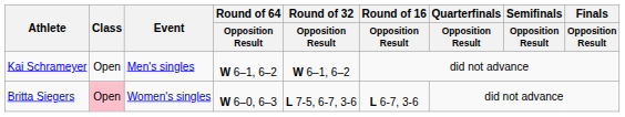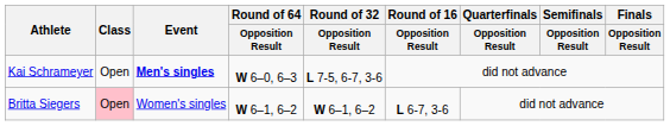 <table class=wikitable style="font-size:90%">
 <tr>
 <th rowspan="2">Athlete</th>
 <th rowspan="2">Class</th>
 <th rowspan="2">Event</th>
 <th>Round of 64</th>
 <th>Round of 32</th>
 <th>Round of 16</th>
 <th>Quarterfinals</th>
 <th>Semifinals</th>
 <th>Finals</th>
 </tr>
 <tr>
 <th style="line-height:1em"><small>Opposition<br>Result</small></th>
 <th style="line-height:1em"><small>Opposition<br>Result</small></th>
 <th style="line-height:1em"><small>Opposition<br>Result</small></th>
 <th style="line-height:1em"><small>Opposition<br>Result</small></th>
 <th style="line-height:1em"><small>Opposition<br>Result</small></th>
 <th style="line-height:1em"><small>Opposition<br>Result</small></th>
 </tr>
 <tr>
 <td><a href='#'>Kai Schrameyer</a></td>
 <td style="text-align:center;">Open</td>
-<td><a href='#'>Men's singles</a></td>
-<td style="text-align:center;"><br><strong>W</strong> 6–1, 6–2</td>
-<td style="text-align:center;"><br><strong>W</strong> 6–1, 6–2</td>
+<td><strong><a href='#'>Men's singles</a></strong></td>
+<td style="text-align:center;"><br><strong>W</strong> 6–0, 6–3</td>
+<td style="text-align:center;"><br><strong>L</strong> 7-5, 6-7, 3-6</td>
 <td style="text-align:center;" colspan="4">did not advance</td>
 </tr>
 <tr>
 <td><a href='#'>Britta Siegers</a></td>
 <td style="background: pink; text-align:center;">Open</td>
 <td><a href='#'>Women's singles</a></td>
-<td style="text-align:center;"><br><strong>W</strong> 6–0, 6–3</td>
-<td style="text-align:center;"><br><strong>L</strong> 7-5, 6-7, 3-6</td>
+<td style="text-align:center;"><br><strong>W</strong> 6–1, 6–2</td>
+<td style="text-align:center;"><br><strong>W</strong> 6–1, 6–2</td>
 <td style="text-align:center;"><br><strong>L</strong> 6-7, 3-6</td>
 <td style="text-align:center;" colspan="3">did not advance</td>
 </tr>
 </table>
